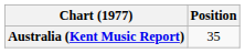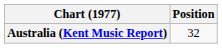 <table class="wikitable sortable plainrowheaders" style="text-align:center">
 <tr>
 <th>Chart (1977)</th>
 <th>Position</th>
 </tr>
 <tr>
 <th scope="row">Australia (<a href='#'>Kent Music Report</a>)</th>
-<td>35</td>
+<td>32</td>
 </tr>
 </table>
